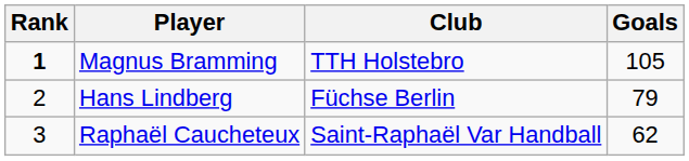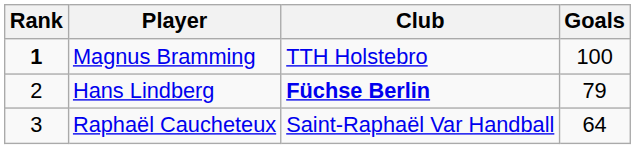 <table class="wikitable sortable" style="text-align:center">
 <tr>
 <th>Rank</th>
 <th>Player</th>
 <th>Club</th>
 <th>Goals</th>
 </tr>
 <tr>
 <td><strong>1</strong></td>
 <td align="left"> <a href='#'>Magnus Bramming</a></td>
 <td align="left"> <a href='#'>TTH Holstebro</a></td>
-<td>105</td>
+<td>100</td>
 </tr>
 <tr>
 <td>2</td>
 <td align="left"> <a href='#'>Hans Lindberg</a></td>
-<td align="left"> <a href='#'>Füchse Berlin</a></td>
+<td align="left"><strong> <a href='#'>Füchse Berlin</a></strong></td>
 <td>79</td>
 </tr>
 <tr>
 <td>3</td>
 <td align="left"> <a href='#'>Raphaël Caucheteux</a></td>
 <td align="left"> <a href='#'>Saint-Raphaël Var Handball</a></td>
-<td>62</td>
+<td>64</td>
 </tr>
 </table>
